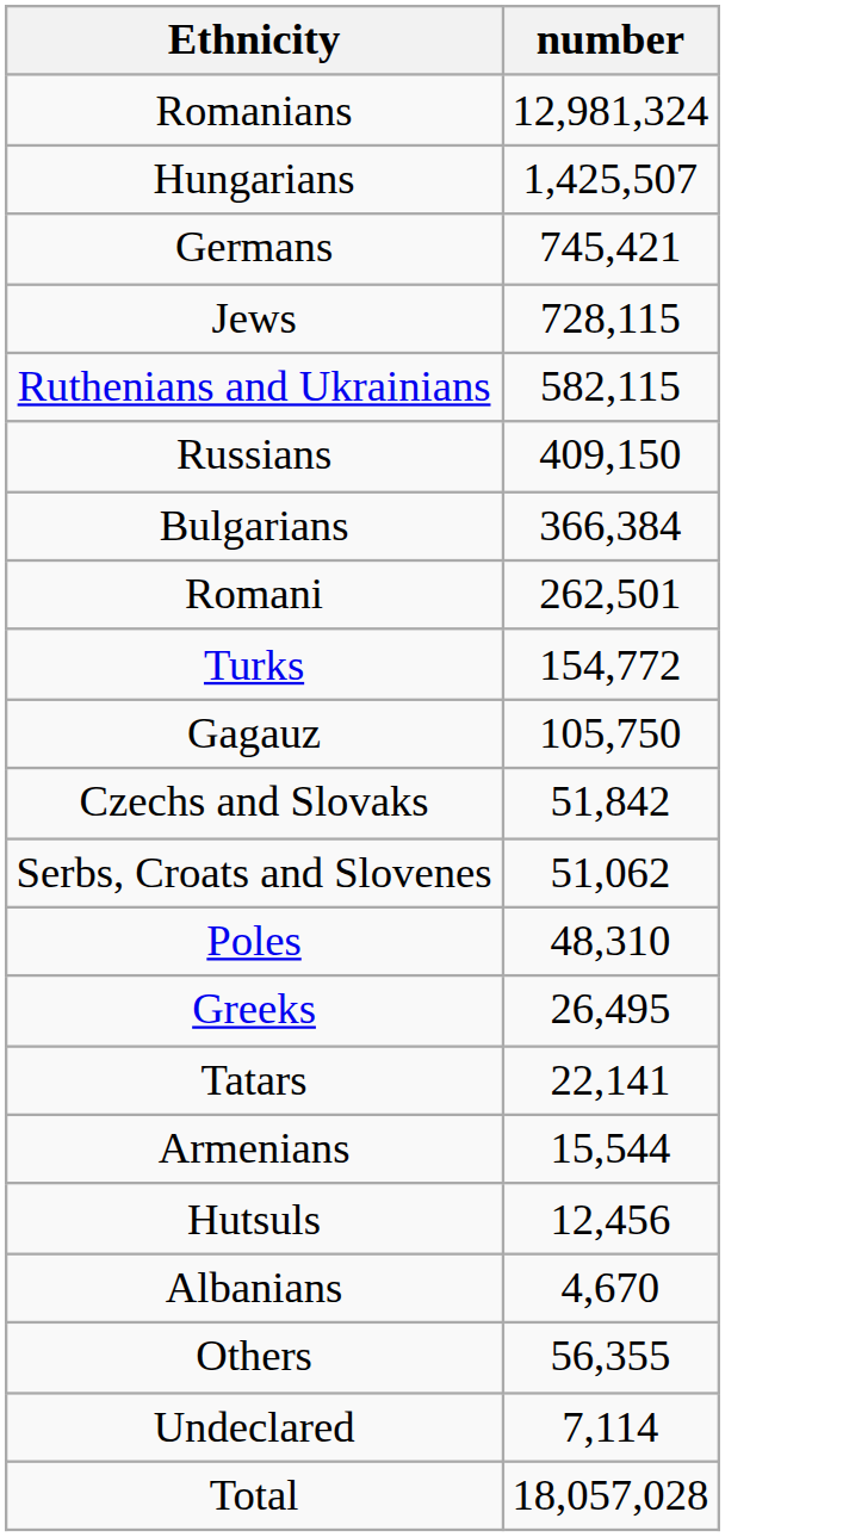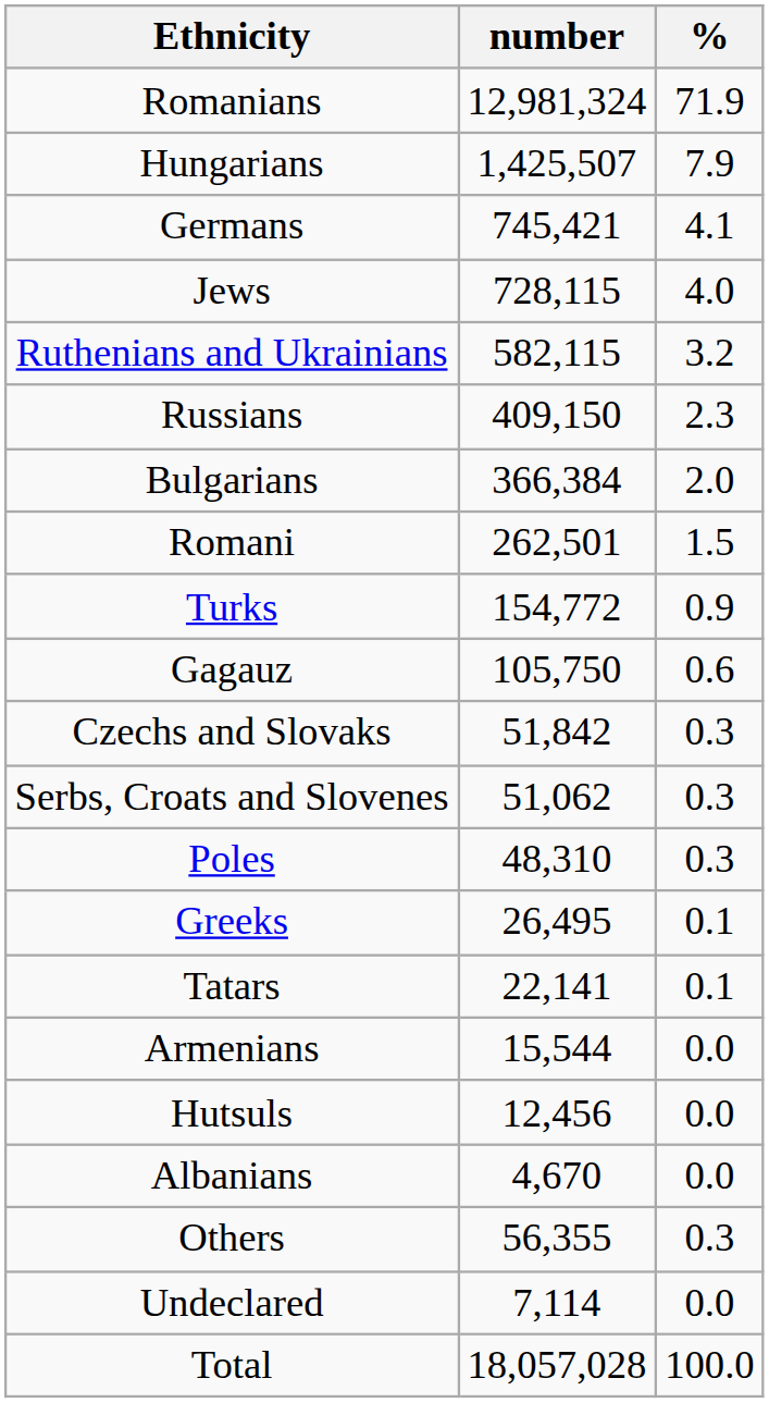 <table class="wikitable" style="text-align:center; border:5">
 <tr>
 <th>Ethnicity</th>
 <th>number</th>
+<th>%</th>
 </tr>
 <tr>
 <td>Romanians</td>
 <td>12,981,324</td>
+<td>71.9</td>
 </tr>
 <tr>
 <td>Hungarians</td>
 <td>1,425,507</td>
+<td>7.9</td>
 </tr>
 <tr>
 <td>Germans</td>
 <td>745,421</td>
+<td>4.1</td>
 </tr>
 <tr>
 <td>Jews</td>
 <td>728,115</td>
+<td>4.0</td>
 </tr>
 <tr>
 <td><a href='#'>Ruthenians and Ukrainians</a></td>
 <td>582,115</td>
+<td>3.2</td>
 </tr>
 <tr>
 <td>Russians</td>
 <td>409,150</td>
+<td>2.3</td>
 </tr>
 <tr>
 <td>Bulgarians</td>
 <td>366,384</td>
+<td>2.0</td>
 </tr>
 <tr>
 <td>Romani</td>
 <td>262,501</td>
+<td>1.5</td>
 </tr>
 <tr>
 <td><a href='#'>Turks</a></td>
 <td>154,772</td>
+<td>0.9</td>
 </tr>
 <tr>
 <td>Gagauz</td>
 <td>105,750</td>
+<td>0.6</td>
 </tr>
 <tr>
 <td>Czechs and Slovaks</td>
 <td>51,842</td>
+<td>0.3</td>
 </tr>
 <tr>
 <td>Serbs, Croats and Slovenes</td>
 <td>51,062</td>
+<td>0.3</td>
 </tr>
 <tr>
 <td><a href='#'>Poles</a></td>
 <td>48,310</td>
+<td>0.3</td>
 </tr>
 <tr>
 <td><a href='#'>Greeks</a></td>
 <td>26,495</td>
+<td>0.1</td>
 </tr>
 <tr>
 <td>Tatars</td>
 <td>22,141</td>
+<td>0.1</td>
 </tr>
 <tr>
 <td>Armenians</td>
 <td>15,544</td>
+<td>0.0</td>
 </tr>
 <tr>
 <td>Hutsuls</td>
 <td>12,456</td>
+<td>0.0</td>
 </tr>
 <tr>
 <td>Albanians</td>
 <td>4,670</td>
+<td>0.0</td>
 </tr>
 <tr>
 <td>Others</td>
 <td>56,355</td>
+<td>0.3</td>
 </tr>
 <tr>
 <td>Undeclared</td>
 <td>7,114</td>
+<td>0.0</td>
 </tr>
 <tr>
 <td>Total</td>
 <td>18,057,028</td>
+<td>100.0</td>
 </tr>
 </table>
